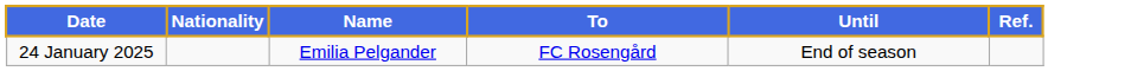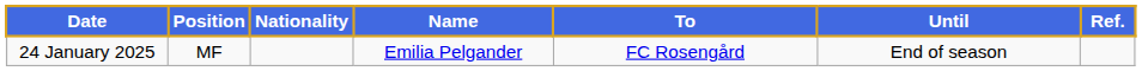 <table class="wikitable" style="text-align:center; font-size:90%; ">
 <tr>
 <th style="background:royalblue;;color:white;border:2px solid #DAA520; width:120px;">Date</th>
+<th style="background:royalblue;color:white;border:2px solid #DAA520; width:50px;">Position</th>
 <th style="background:royalblue;color:white;border:2px solid #DAA520; width:50px;">Nationality</th>
 <th style="background:royalblue;color:white;border:2px solid #DAA520; width:150px;">Name</th>
 <th style="background:royalblue;color:white;border:2px solid #DAA520; width:200px;">To</th>
 <th style="background:royalblue;color:white;border:2px solid #DAA520; width:200px;">Until</th>
 <th style="background:royalblue;color:white;border:2px solid #DAA520; width:35px;">Ref.</th>
 </tr>
 <tr>
 <td>24 January 2025</td>
+<td>MF</td>
 <td></td>
 <td><a href='#'>Emilia Pelgander</a></td>
 <td> <a href='#'>FC Rosengård</a></td>
 <td>End of season</td>
 <td></td>
 </tr>
 </table>
